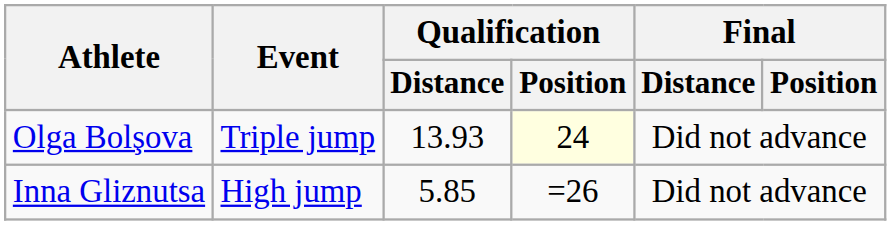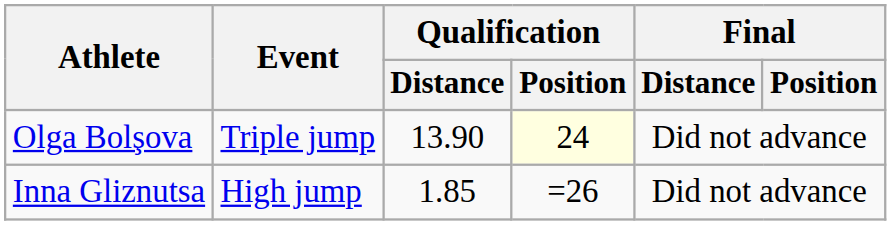 <table class=wikitable style="font-size:90%">
 <tr>
 <th rowspan="2">Athlete</th>
 <th rowspan="2">Event</th>
 <th colspan="2">Qualification</th>
 <th colspan="2">Final</th>
 </tr>
 <tr style="font-size:95%">
 <th>Distance</th>
 <th>Position</th>
 <th>Distance</th>
 <th>Position</th>
 </tr>
 <tr align=center>
 <td align=left><a href='#'>Olga Bolşova</a></td>
 <td align=left><a href='#'>Triple jump</a></td>
-<td>13.93</td>
+<td>13.90</td>
 <td style="background: lightyellow;">24</td>
 <td colspan=2>Did not advance</td>
 </tr>
 <tr align=center>
 <td align=left><a href='#'>Inna Gliznutsa</a></td>
 <td align=left><a href='#'>High jump</a></td>
-<td>5.85</td>
+<td>1.85</td>
 <td>=26</td>
 <td colspan=2>Did not advance</td>
 </tr>
 </table>
